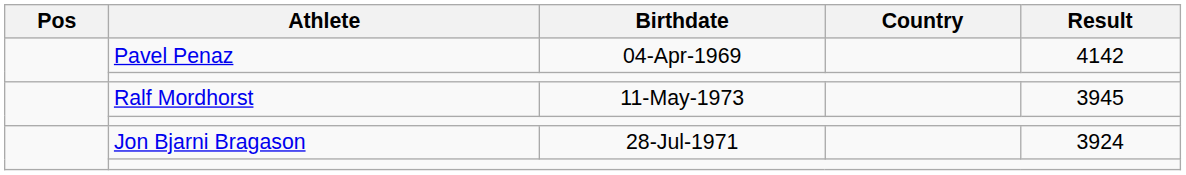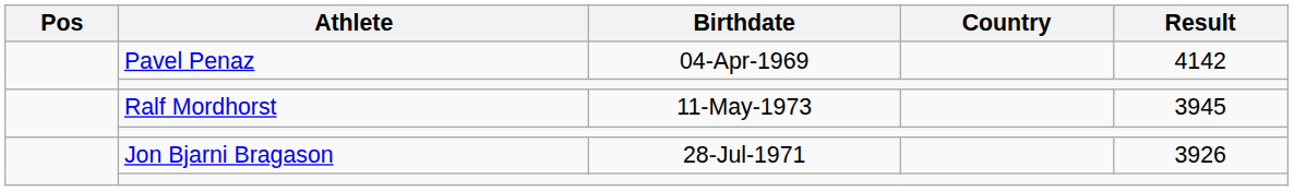 <table class="wikitable"  style="text-align:center; width:70%;">
 <tr>
 <th>Pos</th>
 <th>Athlete</th>
 <th>Birthdate</th>
 <th>Country</th>
 <th>Result</th>
 </tr>
 <tr>
 <td align=center rowspan=2></td>
 <td align=left><a href='#'>Pavel Penaz</a></td>
 <td>04-Apr-1969</td>
 <td align=left></td>
 <td>4142</td>
 </tr>
 <tr>
 <td colspan=4></td>
 </tr>
 <tr>
 <td align=center rowspan=2></td>
 <td align=left><a href='#'>Ralf Mordhorst</a></td>
 <td>11-May-1973</td>
 <td align=left></td>
 <td>3945</td>
 </tr>
 <tr>
 <td colspan=4></td>
 </tr>
 <tr>
 <td align=center rowspan=2></td>
 <td align=left><a href='#'>Jon Bjarni Bragason</a></td>
 <td>28-Jul-1971</td>
 <td align=left></td>
-<td>3924</td>
+<td>3926</td>
 </tr>
 <tr>
 <td colspan=4></td>
 </tr>
 </table>
